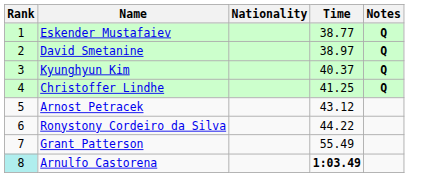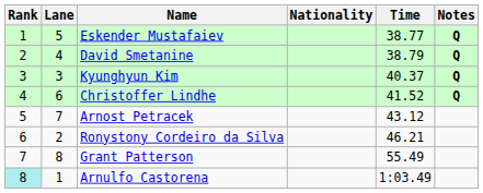 <table class="wikitable">
 <tr>
 <th>Rank</th>
+<th>Lane</th>
 <th>Name</th>
 <th>Nationality</th>
 <th>Time</th>
 <th>Notes</th>
 </tr>
 <tr bgcolor=ccffcc>
 <td align=center>1</td>
+<td align=center>5</td>
 <td><a href='#'>Eskender Mustafaiev</a></td>
 <td></td>
 <td align=center>38.77</td>
 <td align=center><strong>Q</strong></td>
 </tr>
 <tr bgcolor=ccffcc>
 <td align=center>2</td>
+<td align=center>4</td>
 <td><a href='#'>David Smetanine</a></td>
 <td></td>
-<td align=center>38.97</td>
+<td align=center>38.79</td>
 <td align=center><strong>Q</strong></td>
 </tr>
 <tr bgcolor=ccffcc>
+<td align=center>3</td>
 <td align=center>3</td>
 <td><a href='#'>Kyunghyun Kim</a></td>
 <td></td>
 <td align=center>40.37</td>
 <td align=center><strong>Q</strong></td>
 </tr>
 <tr bgcolor=ccffcc>
 <td align=center>4</td>
+<td align=center>6</td>
 <td><a href='#'>Christoffer Lindhe</a></td>
 <td></td>
-<td align=center>41.25</td>
+<td align=center>41.52</td>
 <td align=center><strong>Q</strong></td>
 </tr>
 <tr>
 <td align=center>5</td>
+<td align=center>7</td>
 <td><a href='#'>Arnost Petracek</a></td>
 <td></td>
 <td align=center>43.12</td>
 <td align=center></td>
 </tr>
 <tr>
 <td align=center>6</td>
+<td align=center>2</td>
 <td><a href='#'>Ronystony Cordeiro da Silva</a></td>
 <td></td>
-<td align=center>44.22</td>
+<td align=center>46.21</td>
 <td align=center></td>
 </tr>
 <tr>
 <td align=center>7</td>
+<td align=center>8</td>
 <td><a href='#'>Grant Patterson</a></td>
 <td></td>
 <td align=center>55.49</td>
 <td align=center></td>
 </tr>
 <tr>
 <td align=center style="background: paleturquoise;">8</td>
+<td align=center>1</td>
 <td><a href='#'>Arnulfo Castorena</a></td>
 <td></td>
-<td align=center><strong>1:03.49</strong></td>
+<td align=center>1:03.49</td>
 <td align=center></td>
 </tr>
 </table>
